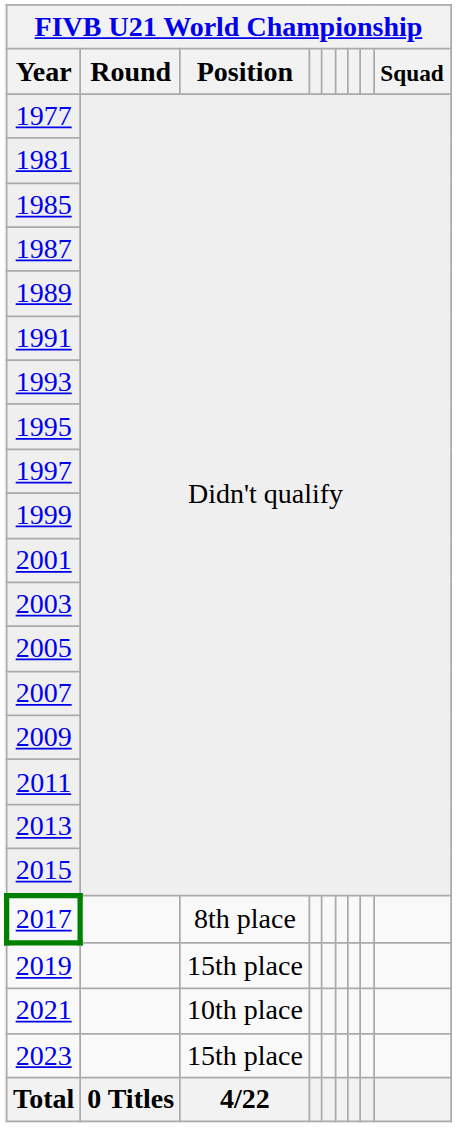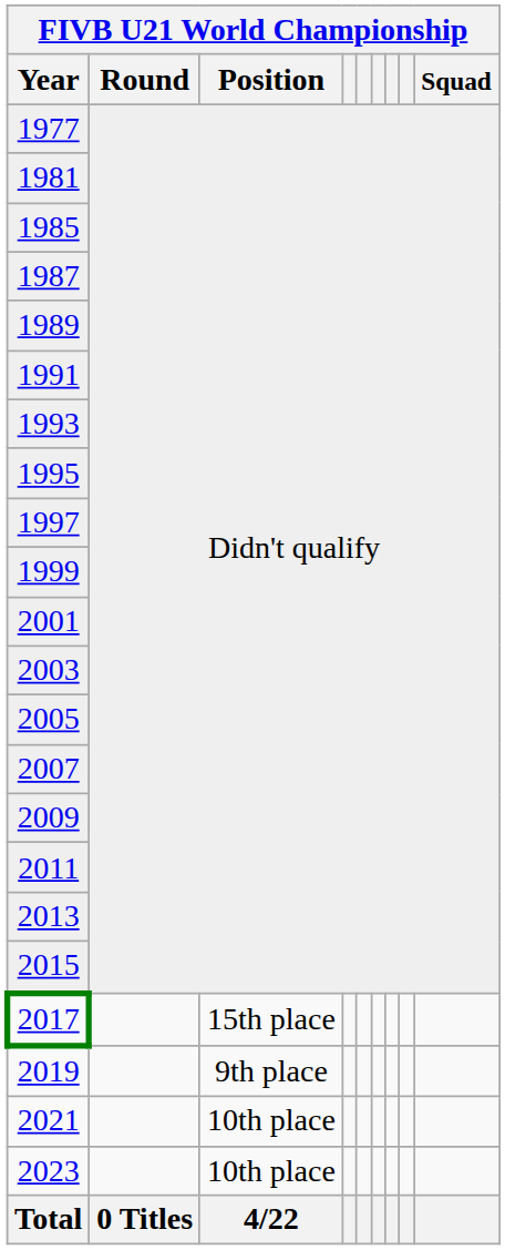 <table class="wikitable" style="text-align: center;">
 <tr>
 <th colspan=9><a href='#'>FIVB U21 World Championship</a></th>
 </tr>
 <tr>
 <th>Year</th>
 <th>Round</th>
 <th>Position</th>
 <th></th>
 <th></th>
 <th></th>
 <th></th>
 <th></th>
 <th><small>Squad</small></th>
 </tr>
 <tr bgcolor="efefef">
 <td> <a href='#'>1977</a></td>
 <td colspan=9 rowspan=18>Didn't qualify</td>
 </tr>
 <tr bgcolor="efefef">
 <td> <a href='#'>1981</a></td>
 </tr>
 <tr bgcolor="efefef">
 <td> <a href='#'>1985</a></td>
 </tr>
 <tr bgcolor="efefef">
 <td> <a href='#'>1987</a></td>
 </tr>
 <tr bgcolor="efefef">
 <td> <a href='#'>1989</a></td>
 </tr>
 <tr bgcolor="efefef">
 <td> <a href='#'>1991</a></td>
 </tr>
 <tr bgcolor="efefef">
 <td> <a href='#'>1993</a></td>
 </tr>
 <tr bgcolor="efefef">
 <td> <a href='#'>1995</a></td>
 </tr>
 <tr bgcolor="efefef">
 <td> <a href='#'>1997</a></td>
 </tr>
 <tr bgcolor="efefef">
 <td> <a href='#'>1999</a></td>
 </tr>
 <tr bgcolor="efefef">
 <td> <a href='#'>2001</a></td>
 </tr>
 <tr bgcolor="efefef">
 <td> <a href='#'>2003</a></td>
 </tr>
 <tr bgcolor="efefef">
 <td> <a href='#'>2005</a></td>
 </tr>
 <tr bgcolor="efefef">
 <td> <a href='#'>2007</a></td>
 </tr>
 <tr bgcolor="efefef">
 <td> <a href='#'>2009</a></td>
 </tr>
 <tr bgcolor="efefef">
 <td> <a href='#'>2011</a></td>
 </tr>
 <tr bgcolor="efefef">
 <td> <a href='#'>2013</a></td>
 </tr>
 <tr bgcolor="efefef">
 <td> <a href='#'>2015</a></td>
 </tr>
 <tr>
 <td style="border:3px solid green"> <a href='#'>2017</a></td>
 <td></td>
-<td>8th place</td>
+<td>15th place</td>
 <td></td>
 <td></td>
 <td></td>
 <td></td>
 <td></td>
 <td></td>
 </tr>
 <tr>
 <td> <a href='#'>2019</a></td>
 <td></td>
-<td>15th place</td>
+<td>9th place</td>
 <td></td>
 <td></td>
 <td></td>
 <td></td>
 <td></td>
 <td></td>
 </tr>
 <tr>
 <td>  <a href='#'>2021</a></td>
 <td></td>
 <td>10th place</td>
 <td></td>
 <td></td>
 <td></td>
 <td></td>
 <td></td>
 <td></td>
 </tr>
 <tr>
 <td> <a href='#'>2023</a></td>
 <td></td>
-<td>15th place</td>
+<td>10th place</td>
 <td></td>
 <td></td>
 <td></td>
 <td></td>
 <td></td>
 <td></td>
 </tr>
 <tr>
 <th>Total</th>
 <th>0 Titles</th>
 <th>4/22</th>
 <th></th>
 <th></th>
 <th></th>
 <th></th>
 <th></th>
 <th></th>
 </tr>
 </table>
